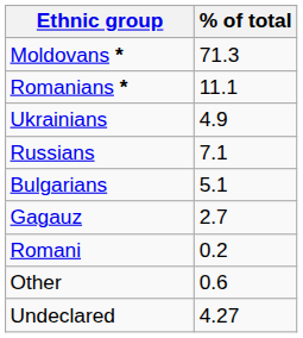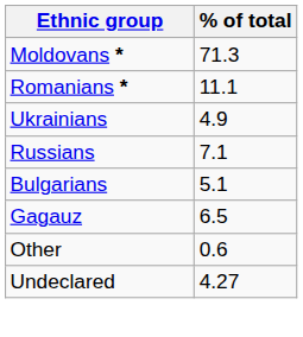 <table class="wikitable sortable">
 <tr>
 <th style="width:140px;"><a href='#'>Ethnic group</a></th>
 <th>% of total</th>
 </tr>
 <tr>
 <td><a href='#'>Moldovans</a> <strong>*</strong></td>
 <td>71.3</td>
 </tr>
 <tr>
 <td><a href='#'>Romanians</a> <strong>*</strong></td>
 <td>11.1</td>
 </tr>
 <tr>
 <td><a href='#'>Ukrainians</a></td>
 <td>4.9</td>
 </tr>
 <tr>
 <td><a href='#'>Russians</a></td>
 <td>7.1</td>
 </tr>
 <tr>
 <td><a href='#'>Bulgarians</a></td>
 <td>5.1</td>
 </tr>
 <tr>
 <td><a href='#'>Gagauz</a></td>
-<td>2.7</td>
-</tr>
-<tr>
-<td><a href='#'>Romani</a></td>
-<td>0.2</td>
+<td>6.5</td>
 </tr>
 <tr>
 <td>Other</td>
 <td>0.6</td>
 </tr>
 <tr>
 <td>Undeclared</td>
 <td>4.27</td>
 </tr>
 </table>
